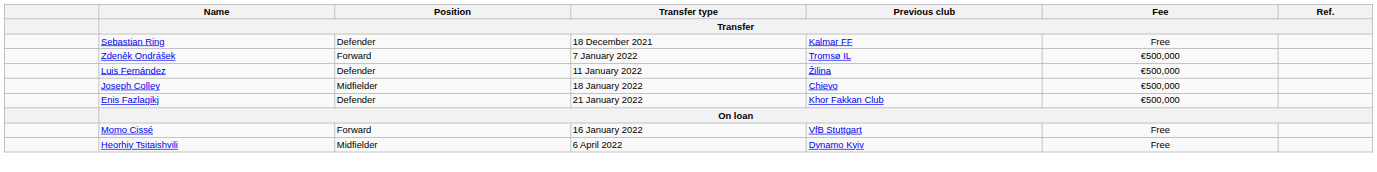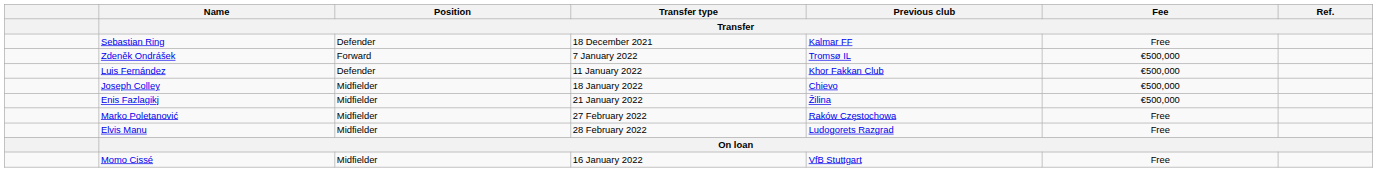 <table class="wikitable" style="width:100%; font-size:85%;">
 <tr>
 <th width="2%"></th>
 <th width="5%">Name</th>
 <th width="5%">Position</th>
 <th width="5%">Transfer type</th>
 <th width="5%">Previous club</th>
 <th width="5%">Fee</th>
 <th width="2%">Ref.</th>
 </tr>
 <tr>
 <th></th>
 <th colspan=6>Transfer</th>
 </tr>
 <tr>
 <td align=center></td>
 <td align=left> <a href='#'>Sebastian Ring</a></td>
 <td align=left>Defender</td>
 <td align=left>18 December 2021</td>
 <td align=left> <a href='#'>Kalmar FF</a></td>
 <td align=center>Free</td>
 <td></td>
 </tr>
 <tr>
 <td align=center></td>
 <td align=left> <a href='#'>Zdeněk Ondrášek</a></td>
 <td align=left>Forward</td>
 <td align=left>7 January 2022</td>
 <td align=left> <a href='#'>Tromsø IL</a></td>
 <td align=center>€500,000</td>
 <td></td>
 </tr>
 <tr>
 <td align=center></td>
 <td align=left> <a href='#'>Luis Fernández</a></td>
 <td align=left>Defender</td>
 <td align=left>11 January 2022</td>
-<td align=left> <a href='#'>Žilina</a></td>
+<td align=left> <a href='#'>Khor Fakkan Club</a></td>
 <td align=center>€500,000</td>
 <td></td>
 </tr>
 <tr>
 <td align=center></td>
 <td align=left> <a href='#'>Joseph Colley</a></td>
 <td align=left>Midfielder</td>
 <td align=left>18 January 2022</td>
 <td align=left> <a href='#'>Chievo</a></td>
 <td align=center>€500,000</td>
 <td></td>
 </tr>
 <tr>
 <td align=center></td>
 <td align=left> <a href='#'>Enis Fazlagikj</a></td>
-<td align=left>Defender</td>
+<td align=left>Midfielder</td>
 <td align=left>21 January 2022</td>
-<td align=left> <a href='#'>Khor Fakkan Club</a></td>
+<td align=left> <a href='#'>Žilina</a></td>
 <td align=center>€500,000</td>
+<td></td>
+</tr>
+<tr>
+<td align=center></td>
+<td align=left> <a href='#'>Marko Poletanović</a></td>
+<td align=left>Midfielder</td>
+<td align=left>27 February 2022</td>
+<td align=left> <a href='#'>Raków Częstochowa</a></td>
+<td align=center>Free</td>
+<td></td>
+</tr>
+<tr>
+<td align=center></td>
+<td align=left> <a href='#'>Elvis Manu</a></td>
+<td align=left>Midfielder</td>
+<td align=left>28 February 2022</td>
+<td align=left> <a href='#'>Ludogorets Razgrad</a></td>
+<td align=center>Free</td>
 <td></td>
 </tr>
 <tr>
 <th></th>
 <th colspan=6>On loan</th>
 </tr>
 <tr>
 <td align=center></td>
 <td align=left> <a href='#'>Momo Cissé</a></td>
-<td align=left>Forward</td>
+<td align=left>Midfielder</td>
 <td align=left>16 January 2022</td>
 <td align=left> <a href='#'>VfB Stuttgart</a></td>
 <td align=center>Free</td>
 <td></td>
 </tr>
-<tr>
-<td align=center></td>
-<td align=left> <a href='#'>Heorhiy Tsitaishvili</a></td>
-<td align=left>Midfielder</td>
-<td align=left>6 April 2022</td>
-<td align=left> <a href='#'>Dynamo Kyiv</a></td>
-<td align=center>Free</td>
-<td></td>
-</tr>
 </table>
